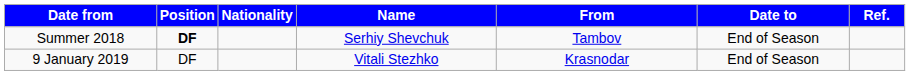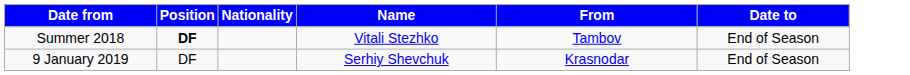 <table class="wikitable"  style="text-align:center; font-size:90%; ">
 <tr>
 <th style="background:#0000FF; color:white; width:150px;">Date from</th>
 <th style="background:#0000FF; color:white; width:50px;">Position</th>
 <th style="background:#0000FF; color:white; width:50px;">Nationality</th>
 <th style="background:#0000FF; color:white; width:200px;">Name</th>
 <th style="background:#0000FF; color:white; width:200px;">From</th>
 <th style="background:#0000FF; color:white; width:150px;">Date to</th>
-<th style="background:#0000FF; color:white; width:50px;">Ref.</th>
 </tr>
 <tr>
 <td>Summer 2018</td>
 <td><strong>DF</strong></td>
 <td></td>
-<td><a href='#'>Serhiy Shevchuk</a></td>
+<td><a href='#'>Vitali Stezhko</a></td>
 <td><a href='#'>Tambov</a></td>
 <td>End of Season</td>
-<td></td>
 </tr>
 <tr>
 <td>9 January 2019</td>
 <td>DF</td>
 <td></td>
-<td><a href='#'>Vitali Stezhko</a></td>
+<td><a href='#'>Serhiy Shevchuk</a></td>
 <td><a href='#'>Krasnodar</a></td>
 <td>End of Season</td>
-<td></td>
 </tr>
 </table>
